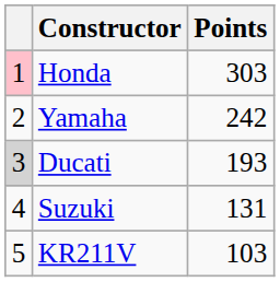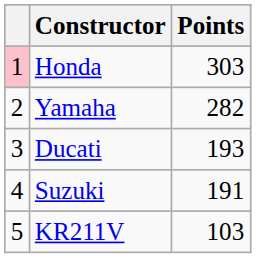 <table class="wikitable" style="font-size: 95%;">
 <tr>
 <th></th>
 <th>Constructor</th>
 <th>Points</th>
 </tr>
 <tr>
 <td align="center" style="background: pink;">1</td>
 <td> <a href='#'>Honda</a></td>
 <td align="right">303</td>
 </tr>
 <tr>
 <td align="center">2</td>
 <td> <a href='#'>Yamaha</a></td>
-<td align="right">242</td>
+<td align="right">282</td>
 </tr>
 <tr>
-<td align="center" style="background: lightgrey;">3</td>
+<td align="center">3</td>
 <td> <a href='#'>Ducati</a></td>
 <td align="right">193</td>
 </tr>
 <tr>
 <td align="center">4</td>
 <td> <a href='#'>Suzuki</a></td>
-<td align="right">131</td>
+<td align="right">191</td>
 </tr>
 <tr>
 <td align="center">5</td>
 <td> <a href='#'>KR211V</a></td>
 <td align="right">103</td>
 </tr>
 </table>
